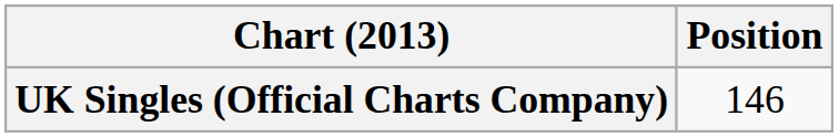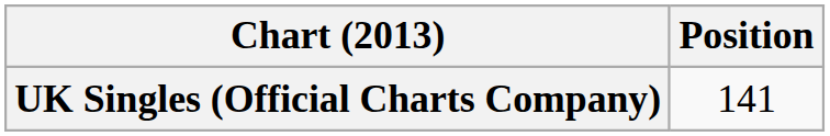 <table class="wikitable plainrowheaders" style="text-align:center">
 <tr>
 <th>Chart (2013)</th>
 <th>Position</th>
 </tr>
 <tr>
 <th scope="row">UK Singles (Official Charts Company)</th>
-<td>146</td>
+<td>141</td>
 </tr>
 </table>
